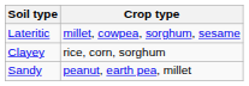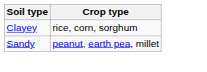 <table class="wikitable">
 <tr>
 <th>Soil type</th>
 <th>Crop type</th>
-</tr>
-<tr>
-<td><a href='#'>Lateritic</a></td>
-<td><a href='#'>millet</a>, <a href='#'>cowpea</a>, <a href='#'>sorghum</a>, <a href='#'>sesame</a></td>
 </tr>
 <tr>
 <td><a href='#'>Clayey</a></td>
 <td>rice, corn, sorghum</td>
 </tr>
 <tr>
 <td><a href='#'>Sandy</a></td>
 <td><a href='#'>peanut</a>, <a href='#'>earth pea</a>, millet</td>
 </tr>
 </table>
